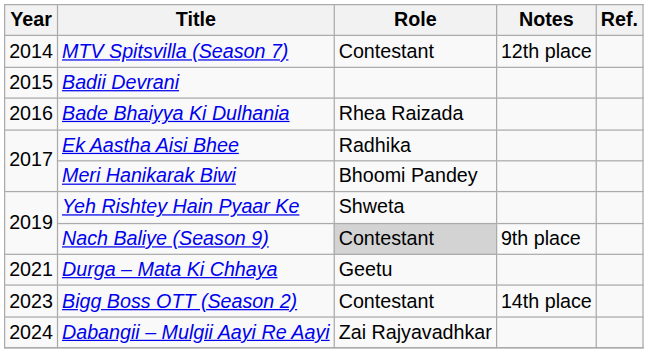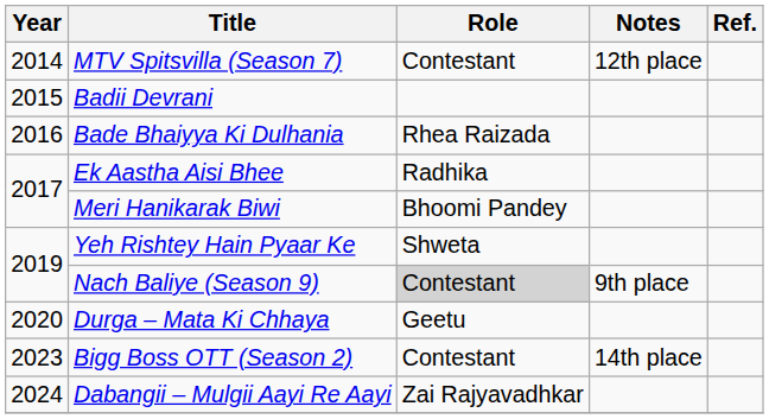 <table class="wikitable">
 <tr>
 <th>Year</th>
 <th>Title</th>
 <th>Role</th>
 <th>Notes</th>
 <th>Ref.</th>
 </tr>
 <tr>
 <td>2014</td>
 <td><a href='#'><em>MTV Spitsvilla (Season 7)</em></a></td>
 <td>Contestant</td>
 <td>12th place</td>
 <td></td>
 </tr>
 <tr>
 <td>2015</td>
 <td><em><a href='#'>Badii Devrani</a></em></td>
 <td></td>
 <td></td>
 <td></td>
 </tr>
 <tr>
 <td>2016</td>
 <td><em><a href='#'>Bade Bhaiyya Ki Dulhania</a></em></td>
 <td>Rhea Raizada</td>
 <td></td>
 <td></td>
 </tr>
 <tr>
 <td rowspan="2">2017</td>
 <td><em><a href='#'>Ek Aastha Aisi Bhee</a></em></td>
 <td>Radhika</td>
 <td></td>
 <td></td>
 </tr>
 <tr>
 <td><em><a href='#'>Meri Hanikarak Biwi</a></em></td>
 <td>Bhoomi Pandey</td>
 <td></td>
 <td></td>
 </tr>
 <tr>
 <td rowspan="2">2019</td>
 <td><em><a href='#'>Yeh Rishtey Hain Pyaar Ke</a></em></td>
 <td>Shweta</td>
 <td></td>
 <td></td>
 </tr>
 <tr>
 <td><a href='#'><em>Nach Baliye (Season 9)</em></a></td>
 <td style="background: lightgrey;">Contestant</td>
 <td>9th place</td>
 <td></td>
 </tr>
 <tr>
-<td>2021</td>
+<td>2020</td>
 <td><em><a href='#'>Durga – Mata Ki Chhaya</a></em></td>
 <td>Geetu</td>
 <td></td>
 <td></td>
 </tr>
 <tr>
 <td>2023</td>
 <td><em><a href='#'>Bigg Boss OTT (Season 2)</a></em></td>
 <td>Contestant</td>
 <td>14th place</td>
 <td></td>
 </tr>
 <tr>
 <td>2024</td>
 <td><em><a href='#'>Dabangii – Mulgii Aayi Re Aayi</a></em></td>
 <td>Zai Rajyavadhkar</td>
 <td></td>
 <td></td>
 </tr>
 <tr>
 </tr>
 </table>
